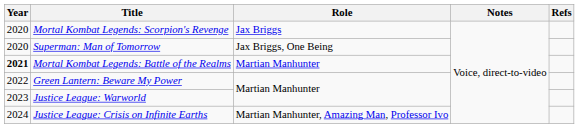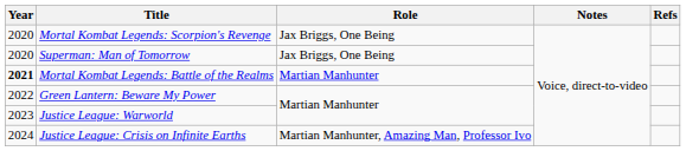 <table class="wikitable sortable">
 <tr>
 <th>Year</th>
 <th>Title</th>
 <th>Role</th>
 <th class="unsortable">Notes</th>
 <th class="unsortable">Refs</th>
 </tr>
 <tr>
 <td>2020</td>
 <td><em><a href='#'>Mortal Kombat Legends: Scorpion's Revenge</a></em></td>
-<td><a href='#'>Jax Briggs</a></td>
+<td>Jax Briggs, One Being</td>
 <td rowspan="6">Voice, direct-to-video</td>
 <td></td>
 </tr>
 <tr>
 <td>2020</td>
 <td><em><a href='#'>Superman: Man of Tomorrow</a></em></td>
 <td>Jax Briggs, One Being</td>
 <td></td>
 </tr>
 <tr>
 <td><strong>2021</strong></td>
 <td><em><a href='#'>Mortal Kombat Legends: Battle of the Realms</a></em></td>
 <td><a href='#'>Martian Manhunter</a></td>
 <td></td>
 </tr>
 <tr>
 <td>2022</td>
 <td><em><a href='#'>Green Lantern: Beware My Power</a></em></td>
 <td Rowspan="2">Martian Manhunter</td>
 <td></td>
 </tr>
 <tr>
 <td>2023</td>
 <td><em><a href='#'>Justice League: Warworld</a></em></td>
 <td></td>
 </tr>
 <tr>
 <td>2024</td>
 <td><em><a href='#'>Justice League: Crisis on Infinite Earths</a></em></td>
 <td>Martian Manhunter, <a href='#'>Amazing Man</a>, <a href='#'>Professor Ivo</a></td>
 <td></td>
 </tr>
 </table>
